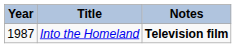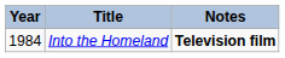 <table class="wikitable" style="font-size:95%;">
 <tr>
 <th style="background:#B0C4DE;">Year</th>
 <th style="background:#B0C4DE;">Title</th>
 <th style="background:#B0C4DE;">Notes</th>
 </tr>
 <tr>
-<td>1987</td>
+<td>1984</td>
 <td><em><a href='#'>Into the Homeland</a></em></td>
 <td><strong>Television film</strong></td>
 </tr>
 </table>
